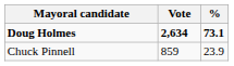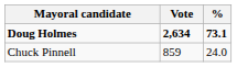 <table class="wikitable">
 <tr>
 <th width="200px">Mayoral candidate</th>
 <th width="50px">Vote</th>
 <th width="30px">%</th>
 </tr>
 <tr>
 <td><strong>Doug Holmes</strong> </td>
 <td><strong>2,634</strong></td>
 <td><strong>73.1</strong></td>
 </tr>
 <tr>
 <td>Chuck Pinnell</td>
 <td>859</td>
-<td>23.9</td>
+<td>24.0</td>
 </tr>
 </table>
